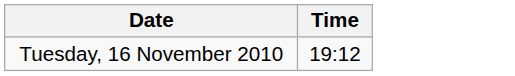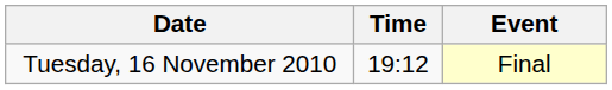 <table class = "wikitable" style="text-align:center;">
 <tr>
 <th width=220>Date</th>
 <th width=50>Time</th>
+<th width=100>Event</th>
 </tr>
 <tr>
 <td>Tuesday, 16 November 2010</td>
 <td>19:12</td>
+<td bgcolor=ffffcc>Final</td>
 </tr>
 </table>
